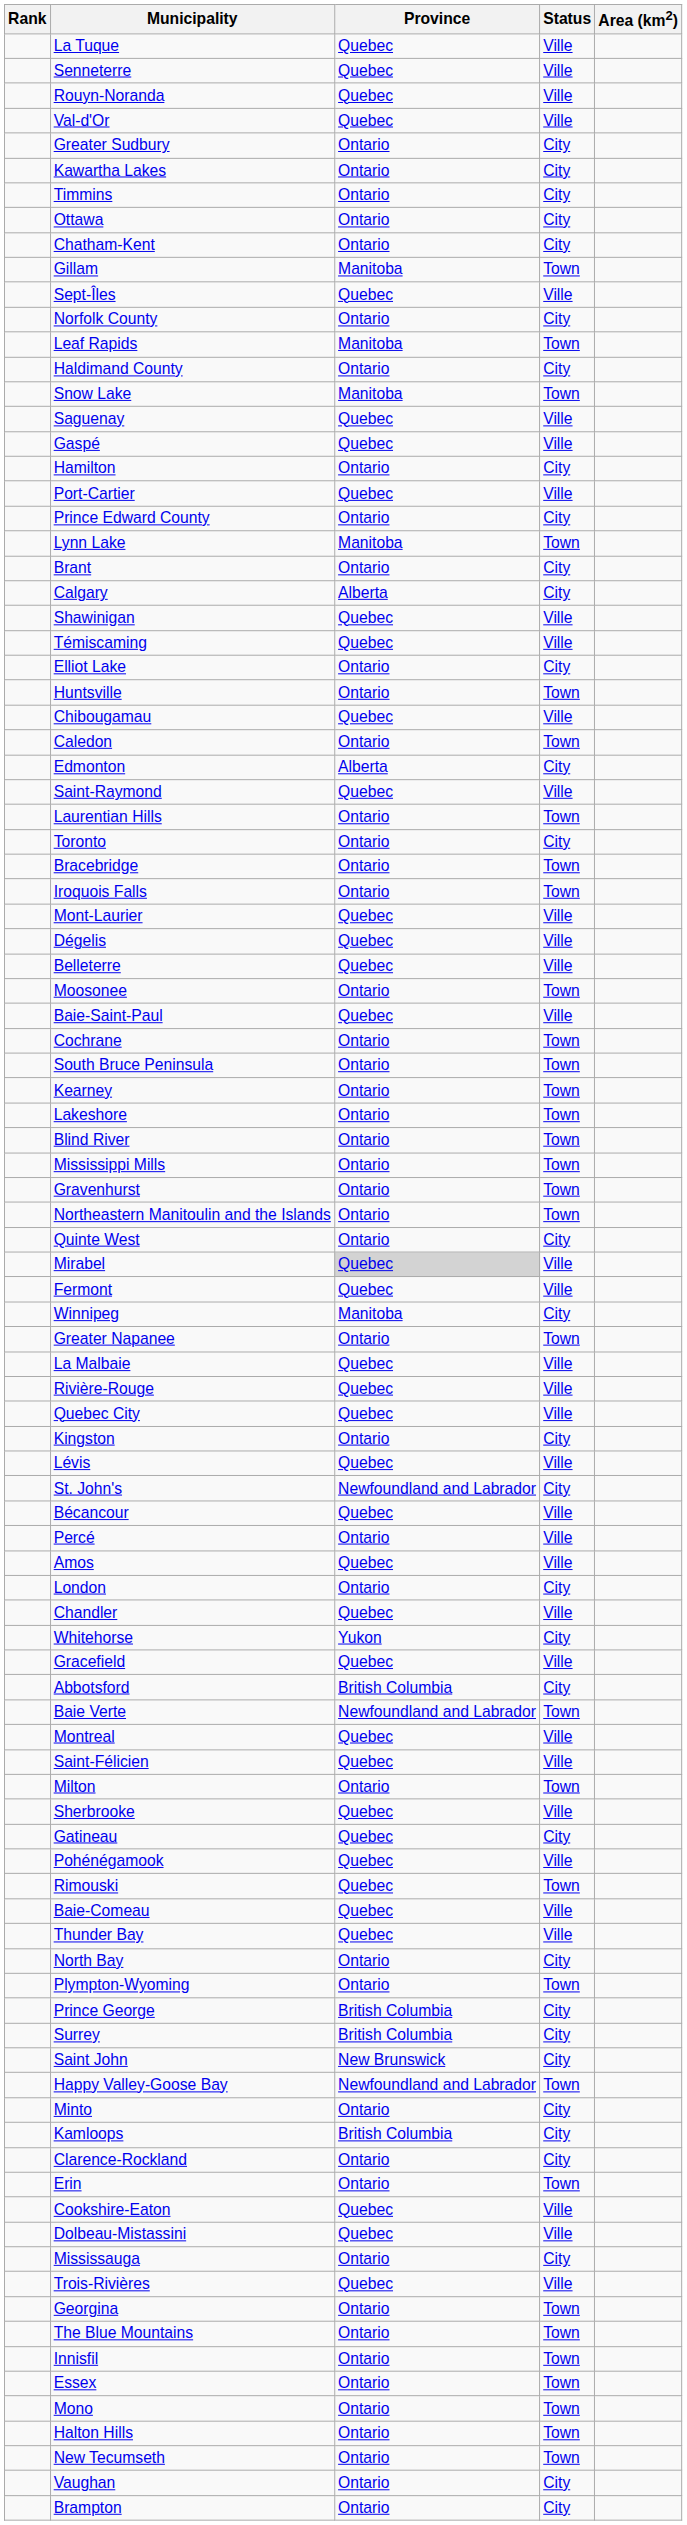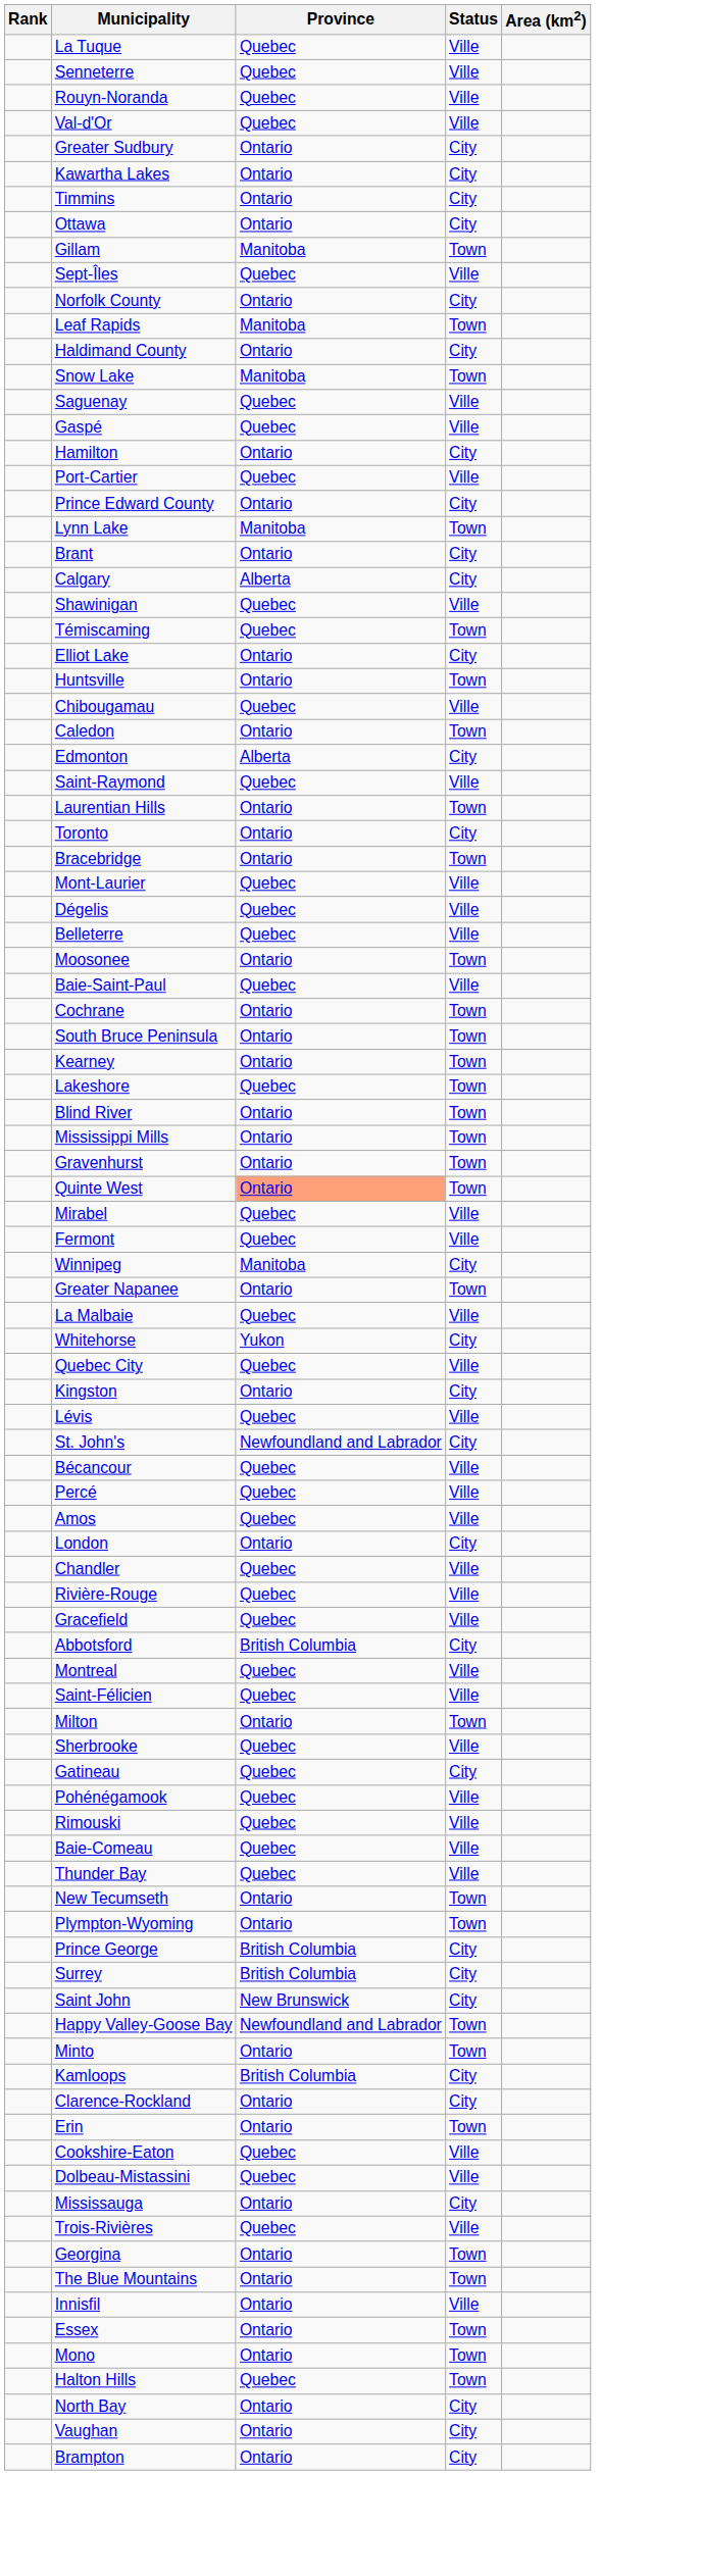 <table class="wikitable sortable" align="center">
 <tr>
 <th>Rank</th>
 <th>Municipality</th>
 <th>Province</th>
 <th>Status</th>
 <th>Area (km<sup>2</sup>)</th>
 </tr>
 <tr>
 <td align=center></td>
 <td><a href='#'>La Tuque</a></td>
 <td><a href='#'>Quebec</a></td>
 <td><a href='#'>Ville</a></td>
 <td align=center></td>
 </tr>
 <tr>
 <td align=center></td>
 <td><a href='#'>Senneterre</a></td>
 <td><a href='#'>Quebec</a></td>
 <td><a href='#'>Ville</a></td>
 <td align=center></td>
 </tr>
 <tr>
 <td align=center></td>
 <td><a href='#'>Rouyn-Noranda</a></td>
 <td><a href='#'>Quebec</a></td>
 <td><a href='#'>Ville</a></td>
 <td align=center></td>
 </tr>
 <tr>
 <td align=center></td>
 <td><a href='#'>Val-d'Or</a></td>
 <td><a href='#'>Quebec</a></td>
 <td><a href='#'>Ville</a></td>
 <td align=center></td>
 </tr>
 <tr>
 <td align=center></td>
 <td><a href='#'>Greater Sudbury</a></td>
 <td><a href='#'>Ontario</a></td>
 <td><a href='#'>City</a></td>
 <td align=center></td>
 </tr>
 <tr>
 <td align=center></td>
 <td><a href='#'>Kawartha Lakes</a></td>
 <td><a href='#'>Ontario</a></td>
 <td><a href='#'>City</a></td>
 <td align=center></td>
 </tr>
 <tr>
 <td align=center></td>
 <td><a href='#'>Timmins</a></td>
 <td><a href='#'>Ontario</a></td>
 <td><a href='#'>City</a></td>
 <td align=center></td>
 </tr>
 <tr>
 <td align=center></td>
 <td><a href='#'>Ottawa</a></td>
-<td><a href='#'>Ontario</a></td>
-<td><a href='#'>City</a></td>
-<td align=center></td>
-</tr>
-<tr>
-<td align=center></td>
-<td><a href='#'>Chatham-Kent</a></td>
 <td><a href='#'>Ontario</a></td>
 <td><a href='#'>City</a></td>
 <td align=center></td>
 </tr>
 <tr>
 <td align=center></td>
 <td><a href='#'>Gillam</a></td>
 <td><a href='#'>Manitoba</a></td>
 <td><a href='#'>Town</a></td>
 <td align=center></td>
 </tr>
 <tr>
 <td align=center></td>
 <td><a href='#'>Sept-Îles</a></td>
 <td><a href='#'>Quebec</a></td>
 <td><a href='#'>Ville</a></td>
 <td align=center></td>
 </tr>
 <tr>
 <td align=center></td>
 <td><a href='#'>Norfolk County</a></td>
 <td><a href='#'>Ontario</a></td>
 <td><a href='#'>City</a></td>
 <td align=center></td>
 </tr>
 <tr>
 <td align=center></td>
 <td><a href='#'>Leaf Rapids</a></td>
 <td><a href='#'>Manitoba</a></td>
 <td><a href='#'>Town</a></td>
 <td align=center></td>
 </tr>
 <tr>
 <td align=center></td>
 <td><a href='#'>Haldimand County</a></td>
 <td><a href='#'>Ontario</a></td>
 <td><a href='#'>City</a></td>
 <td align=center></td>
 </tr>
 <tr>
 <td align=center></td>
 <td><a href='#'>Snow Lake</a></td>
 <td><a href='#'>Manitoba</a></td>
 <td><a href='#'>Town</a></td>
 <td align=center></td>
 </tr>
 <tr>
 <td align=center></td>
 <td><a href='#'>Saguenay</a></td>
 <td><a href='#'>Quebec</a></td>
 <td><a href='#'>Ville</a></td>
 <td align=center></td>
 </tr>
 <tr>
 <td align=center></td>
 <td><a href='#'>Gaspé</a></td>
 <td><a href='#'>Quebec</a></td>
 <td><a href='#'>Ville</a></td>
 <td align=center></td>
 </tr>
 <tr>
 <td align=center></td>
 <td><a href='#'>Hamilton</a></td>
 <td><a href='#'>Ontario</a></td>
 <td><a href='#'>City</a></td>
 <td align=center></td>
 </tr>
 <tr>
 <td align=center></td>
 <td><a href='#'>Port-Cartier</a></td>
 <td><a href='#'>Quebec</a></td>
 <td><a href='#'>Ville</a></td>
 <td align=center></td>
 </tr>
 <tr>
 <td align=center></td>
 <td><a href='#'>Prince Edward County</a></td>
 <td><a href='#'>Ontario</a></td>
 <td><a href='#'>City</a></td>
 <td align=center></td>
 </tr>
 <tr>
 <td align=center></td>
 <td><a href='#'>Lynn Lake</a></td>
 <td><a href='#'>Manitoba</a></td>
 <td><a href='#'>Town</a></td>
 <td align=center></td>
 </tr>
 <tr>
 <td align=center></td>
 <td><a href='#'>Brant</a></td>
 <td><a href='#'>Ontario</a></td>
 <td><a href='#'>City</a></td>
 <td align=center></td>
 </tr>
 <tr>
 <td align=center></td>
 <td><a href='#'>Calgary</a></td>
 <td><a href='#'>Alberta</a></td>
 <td><a href='#'>City</a></td>
 <td align=center></td>
 </tr>
 <tr>
 <td align=center></td>
 <td><a href='#'>Shawinigan</a></td>
 <td><a href='#'>Quebec</a></td>
 <td><a href='#'>Ville</a></td>
 <td align=center></td>
 </tr>
 <tr>
 <td align=center></td>
 <td><a href='#'>Témiscaming</a></td>
 <td><a href='#'>Quebec</a></td>
-<td><a href='#'>Ville</a></td>
+<td><a href='#'>Town</a></td>
 <td align=center></td>
 </tr>
 <tr>
 <td align=center></td>
 <td><a href='#'>Elliot Lake</a></td>
 <td><a href='#'>Ontario</a></td>
 <td><a href='#'>City</a></td>
 <td align=center></td>
 </tr>
 <tr>
 <td align=center></td>
 <td><a href='#'>Huntsville</a></td>
 <td><a href='#'>Ontario</a></td>
 <td><a href='#'>Town</a></td>
 <td align=center></td>
 </tr>
 <tr>
 <td align=center></td>
 <td><a href='#'>Chibougamau</a></td>
 <td><a href='#'>Quebec</a></td>
 <td><a href='#'>Ville</a></td>
 <td align=center></td>
 </tr>
 <tr>
 <td align=center></td>
 <td><a href='#'>Caledon</a></td>
 <td><a href='#'>Ontario</a></td>
 <td><a href='#'>Town</a></td>
 <td align=center></td>
 </tr>
 <tr>
 <td align=center></td>
 <td><a href='#'>Edmonton</a></td>
 <td><a href='#'>Alberta</a></td>
 <td><a href='#'>City</a></td>
 <td align=center></td>
 </tr>
 <tr>
 <td align=center></td>
 <td><a href='#'>Saint-Raymond</a></td>
 <td><a href='#'>Quebec</a></td>
 <td><a href='#'>Ville</a></td>
 <td align=center></td>
 </tr>
 <tr>
 <td align=center></td>
 <td><a href='#'>Laurentian Hills</a></td>
 <td><a href='#'>Ontario</a></td>
 <td><a href='#'>Town</a></td>
 <td align=center></td>
 </tr>
 <tr>
 <td align=center></td>
 <td><a href='#'>Toronto</a></td>
 <td><a href='#'>Ontario</a></td>
 <td><a href='#'>City</a></td>
 <td align=center></td>
 </tr>
 <tr>
 <td align=center></td>
 <td><a href='#'>Bracebridge</a></td>
 <td><a href='#'>Ontario</a></td>
 <td><a href='#'>Town</a></td>
 <td align=center></td>
 </tr>
 <tr>
 <td align=center></td>
-<td><a href='#'>Iroquois Falls</a></td>
-<td><a href='#'>Ontario</a></td>
-<td><a href='#'>Town</a></td>
-<td align=center></td>
-</tr>
-<tr>
-<td align=center></td>
 <td><a href='#'>Mont-Laurier</a></td>
 <td><a href='#'>Quebec</a></td>
 <td><a href='#'>Ville</a></td>
 <td align=center></td>
 </tr>
 <tr>
 <td align=center></td>
 <td><a href='#'>Dégelis</a></td>
 <td><a href='#'>Quebec</a></td>
 <td><a href='#'>Ville</a></td>
 <td align=center></td>
 </tr>
 <tr>
 <td align=center></td>
 <td><a href='#'>Belleterre</a></td>
 <td><a href='#'>Quebec</a></td>
 <td><a href='#'>Ville</a></td>
 <td align=center></td>
 </tr>
 <tr>
 <td align=center></td>
 <td><a href='#'>Moosonee</a></td>
 <td><a href='#'>Ontario</a></td>
 <td><a href='#'>Town</a></td>
 <td align=center></td>
 </tr>
 <tr>
 <td align=center></td>
 <td><a href='#'>Baie-Saint-Paul</a></td>
 <td><a href='#'>Quebec</a></td>
 <td><a href='#'>Ville</a></td>
 <td align=center></td>
 </tr>
 <tr>
 <td align=center></td>
 <td><a href='#'>Cochrane</a></td>
 <td><a href='#'>Ontario</a></td>
 <td><a href='#'>Town</a></td>
 <td align=center></td>
 </tr>
 <tr>
 <td align=center></td>
 <td><a href='#'>South Bruce Peninsula</a></td>
 <td><a href='#'>Ontario</a></td>
 <td><a href='#'>Town</a></td>
 <td align=center></td>
 </tr>
 <tr>
 <td align=center></td>
 <td><a href='#'>Kearney</a></td>
 <td><a href='#'>Ontario</a></td>
 <td><a href='#'>Town</a></td>
 <td align=center></td>
 </tr>
 <tr>
 <td align=center></td>
 <td><a href='#'>Lakeshore</a></td>
-<td><a href='#'>Ontario</a></td>
+<td><a href='#'>Quebec</a></td>
 <td><a href='#'>Town</a></td>
 <td align=center></td>
 </tr>
 <tr>
 <td align=center></td>
 <td><a href='#'>Blind River</a></td>
 <td><a href='#'>Ontario</a></td>
 <td><a href='#'>Town</a></td>
 <td align=center></td>
 </tr>
 <tr>
 <td align=center></td>
 <td><a href='#'>Mississippi Mills</a></td>
 <td><a href='#'>Ontario</a></td>
 <td><a href='#'>Town</a></td>
 <td align=center></td>
 </tr>
 <tr>
 <td align=center></td>
 <td><a href='#'>Gravenhurst</a></td>
 <td><a href='#'>Ontario</a></td>
 <td><a href='#'>Town</a></td>
 <td align=center></td>
 </tr>
 <tr>
 <td align=center></td>
-<td><a href='#'>Northeastern Manitoulin and the Islands</a></td>
-<td><a href='#'>Ontario</a></td>
+<td><a href='#'>Quinte West</a></td>
+<td style="background: lightsalmon;"><a href='#'>Ontario</a></td>
 <td><a href='#'>Town</a></td>
 <td align=center></td>
 </tr>
 <tr>
 <td align=center></td>
-<td><a href='#'>Quinte West</a></td>
-<td><a href='#'>Ontario</a></td>
-<td><a href='#'>City</a></td>
-<td align=center></td>
-</tr>
-<tr>
-<td align=center></td>
 <td><a href='#'>Mirabel</a></td>
-<td style="background: lightgrey;"><a href='#'>Quebec</a></td>
+<td><a href='#'>Quebec</a></td>
 <td><a href='#'>Ville</a></td>
 <td align=center></td>
 </tr>
 <tr>
 <td align=center></td>
 <td><a href='#'>Fermont</a></td>
 <td><a href='#'>Quebec</a></td>
 <td><a href='#'>Ville</a></td>
 <td align=center></td>
 </tr>
 <tr>
 <td align=center></td>
 <td><a href='#'>Winnipeg</a></td>
 <td><a href='#'>Manitoba</a></td>
 <td><a href='#'>City</a></td>
 <td align=center></td>
 </tr>
 <tr>
 <td align=center></td>
 <td><a href='#'>Greater Napanee</a></td>
 <td><a href='#'>Ontario</a></td>
 <td><a href='#'>Town</a></td>
 <td align=center></td>
 </tr>
 <tr>
 <td align=center></td>
 <td><a href='#'>La Malbaie</a></td>
 <td><a href='#'>Quebec</a></td>
 <td><a href='#'>Ville</a></td>
 <td align=center></td>
 </tr>
 <tr>
 <td align=center></td>
-<td><a href='#'>Rivière-Rouge</a></td>
-<td><a href='#'>Quebec</a></td>
-<td><a href='#'>Ville</a></td>
+<td><a href='#'>Whitehorse</a></td>
+<td><a href='#'>Yukon</a></td>
+<td><a href='#'>City</a></td>
 <td align=center></td>
 </tr>
 <tr>
 <td align=center></td>
 <td><a href='#'>Quebec City</a></td>
 <td><a href='#'>Quebec</a></td>
 <td><a href='#'>Ville</a></td>
 <td align=center></td>
 </tr>
 <tr>
 <td align=center></td>
 <td><a href='#'>Kingston</a></td>
 <td><a href='#'>Ontario</a></td>
 <td><a href='#'>City</a></td>
 <td align=center></td>
 </tr>
 <tr>
 <td align=center></td>
 <td><a href='#'>Lévis</a></td>
 <td><a href='#'>Quebec</a></td>
 <td><a href='#'>Ville</a></td>
 <td align=center></td>
 </tr>
 <tr>
 <td align=center></td>
 <td><a href='#'>St. John's</a></td>
 <td><a href='#'>Newfoundland and Labrador</a></td>
 <td><a href='#'>City</a></td>
 <td align=center></td>
 </tr>
 <tr>
 <td align=center></td>
 <td><a href='#'>Bécancour</a></td>
 <td><a href='#'>Quebec</a></td>
 <td><a href='#'>Ville</a></td>
 <td align=center></td>
 </tr>
 <tr>
 <td align=center></td>
 <td><a href='#'>Percé</a></td>
-<td><a href='#'>Ontario</a></td>
+<td><a href='#'>Quebec</a></td>
 <td><a href='#'>Ville</a></td>
 <td align=center></td>
 </tr>
 <tr>
 <td align=center></td>
 <td><a href='#'>Amos</a></td>
 <td><a href='#'>Quebec</a></td>
 <td><a href='#'>Ville</a></td>
 <td align=center></td>
 </tr>
 <tr>
 <td align=center></td>
 <td><a href='#'>London</a></td>
 <td><a href='#'>Ontario</a></td>
 <td><a href='#'>City</a></td>
 <td align=center></td>
 </tr>
 <tr>
 <td align=center></td>
 <td><a href='#'>Chandler</a></td>
 <td><a href='#'>Quebec</a></td>
 <td><a href='#'>Ville</a></td>
 <td align=center></td>
 </tr>
 <tr>
 <td align=center></td>
-<td><a href='#'>Whitehorse</a></td>
-<td><a href='#'>Yukon</a></td>
-<td><a href='#'>City</a></td>
+<td><a href='#'>Rivière-Rouge</a></td>
+<td><a href='#'>Quebec</a></td>
+<td><a href='#'>Ville</a></td>
 <td align=center></td>
 </tr>
 <tr>
 <td align=center></td>
 <td><a href='#'>Gracefield</a></td>
 <td><a href='#'>Quebec</a></td>
 <td><a href='#'>Ville</a></td>
 <td align=center></td>
 </tr>
 <tr>
 <td align=center></td>
 <td><a href='#'>Abbotsford</a></td>
 <td><a href='#'>British Columbia</a></td>
 <td><a href='#'>City</a></td>
-<td align=center></td>
-</tr>
-<tr>
-<td align=center></td>
-<td><a href='#'>Baie Verte</a></td>
-<td><a href='#'>Newfoundland and Labrador</a></td>
-<td><a href='#'>Town</a></td>
 <td align=center></td>
 </tr>
 <tr>
 <td align=center></td>
 <td><a href='#'>Montreal</a></td>
 <td><a href='#'>Quebec</a></td>
 <td><a href='#'>Ville</a></td>
 <td align=center></td>
 </tr>
 <tr>
 <td align=center></td>
 <td><a href='#'>Saint-Félicien</a></td>
 <td><a href='#'>Quebec</a></td>
 <td><a href='#'>Ville</a></td>
 <td align=center></td>
 </tr>
 <tr>
 <td align=center></td>
 <td><a href='#'>Milton</a></td>
 <td><a href='#'>Ontario</a></td>
 <td><a href='#'>Town</a></td>
 <td align=center></td>
 </tr>
 <tr>
 <td align=center></td>
 <td><a href='#'>Sherbrooke</a></td>
 <td><a href='#'>Quebec</a></td>
 <td><a href='#'>Ville</a></td>
 <td align=center></td>
 </tr>
 <tr>
 <td align=center></td>
 <td><a href='#'>Gatineau</a></td>
 <td><a href='#'>Quebec</a></td>
 <td><a href='#'>City</a></td>
 <td align=center></td>
 </tr>
 <tr>
 <td align=center></td>
 <td><a href='#'>Pohénégamook</a></td>
 <td><a href='#'>Quebec</a></td>
 <td><a href='#'>Ville</a></td>
 <td align=center></td>
 </tr>
 <tr>
 <td align=center></td>
 <td><a href='#'>Rimouski</a></td>
 <td><a href='#'>Quebec</a></td>
-<td><a href='#'>Town</a></td>
+<td><a href='#'>Ville</a></td>
 <td align=center></td>
 </tr>
 <tr>
 <td align=center></td>
 <td><a href='#'>Baie-Comeau</a></td>
 <td><a href='#'>Quebec</a></td>
 <td><a href='#'>Ville</a></td>
 <td align=center></td>
 </tr>
 <tr>
 <td align=center></td>
 <td><a href='#'>Thunder Bay</a></td>
 <td><a href='#'>Quebec</a></td>
 <td><a href='#'>Ville</a></td>
 <td align=center></td>
 </tr>
 <tr>
 <td align=center></td>
-<td><a href='#'>North Bay</a></td>
+<td><a href='#'>New Tecumseth</a></td>
 <td><a href='#'>Ontario</a></td>
-<td><a href='#'>City</a></td>
+<td><a href='#'>Town</a></td>
 <td align=center></td>
 </tr>
 <tr>
 <td align=center></td>
 <td><a href='#'>Plympton-Wyoming</a></td>
 <td><a href='#'>Ontario</a></td>
 <td><a href='#'>Town</a></td>
 <td align=center></td>
 </tr>
 <tr>
 <td align=center></td>
 <td><a href='#'>Prince George</a></td>
 <td><a href='#'>British Columbia</a></td>
 <td><a href='#'>City</a></td>
 <td align=center></td>
 </tr>
 <tr>
 <td align=center></td>
 <td><a href='#'>Surrey</a></td>
 <td><a href='#'>British Columbia</a></td>
 <td><a href='#'>City</a></td>
 <td align=center></td>
 </tr>
 <tr>
 <td align=center></td>
 <td><a href='#'>Saint John</a></td>
 <td><a href='#'>New Brunswick</a></td>
 <td><a href='#'>City</a></td>
 <td align=center></td>
 </tr>
 <tr>
 <td align=center></td>
 <td><a href='#'>Happy Valley-Goose Bay</a></td>
 <td><a href='#'>Newfoundland and Labrador</a></td>
 <td><a href='#'>Town</a></td>
 <td align=center></td>
 </tr>
 <tr>
 <td align=center></td>
 <td><a href='#'>Minto</a></td>
 <td><a href='#'>Ontario</a></td>
-<td><a href='#'>City</a></td>
+<td><a href='#'>Town</a></td>
 <td align=center></td>
 </tr>
 <tr>
 <td align=center></td>
 <td><a href='#'>Kamloops</a></td>
 <td><a href='#'>British Columbia</a></td>
 <td><a href='#'>City</a></td>
 <td align=center></td>
 </tr>
 <tr>
 <td align=center></td>
 <td><a href='#'>Clarence-Rockland</a></td>
 <td><a href='#'>Ontario</a></td>
 <td><a href='#'>City</a></td>
 <td align=center></td>
 </tr>
 <tr>
 <td align=center></td>
 <td><a href='#'>Erin</a></td>
 <td><a href='#'>Ontario</a></td>
 <td><a href='#'>Town</a></td>
 <td align=center></td>
 </tr>
 <tr>
 <td align=center></td>
 <td><a href='#'>Cookshire-Eaton</a></td>
 <td><a href='#'>Quebec</a></td>
 <td><a href='#'>Ville</a></td>
 <td align=center></td>
 </tr>
 <tr>
 <td align=center></td>
 <td><a href='#'>Dolbeau-Mistassini</a></td>
 <td><a href='#'>Quebec</a></td>
 <td><a href='#'>Ville</a></td>
 <td align=center></td>
 </tr>
 <tr>
 <td align=center></td>
 <td><a href='#'>Mississauga</a></td>
 <td><a href='#'>Ontario</a></td>
 <td><a href='#'>City</a></td>
 <td align=center></td>
 </tr>
 <tr>
 <td align=center></td>
 <td><a href='#'>Trois-Rivières</a></td>
 <td><a href='#'>Quebec</a></td>
 <td><a href='#'>Ville</a></td>
 <td align=center></td>
 </tr>
 <tr>
 <td align=center></td>
 <td><a href='#'>Georgina</a></td>
 <td><a href='#'>Ontario</a></td>
 <td><a href='#'>Town</a></td>
 <td align=center></td>
 </tr>
 <tr>
 <td align=center></td>
 <td><a href='#'>The Blue Mountains</a></td>
 <td><a href='#'>Ontario</a></td>
 <td><a href='#'>Town</a></td>
 <td align=center></td>
 </tr>
 <tr>
 <td align=center></td>
 <td><a href='#'>Innisfil</a></td>
 <td><a href='#'>Ontario</a></td>
-<td><a href='#'>Town</a></td>
+<td><a href='#'>Ville</a></td>
 <td align=center></td>
 </tr>
 <tr>
 <td align=center></td>
 <td><a href='#'>Essex</a></td>
 <td><a href='#'>Ontario</a></td>
 <td><a href='#'>Town</a></td>
 <td align=center></td>
 </tr>
 <tr>
 <td align=center></td>
 <td><a href='#'>Mono</a></td>
 <td><a href='#'>Ontario</a></td>
 <td><a href='#'>Town</a></td>
 <td align=center></td>
 </tr>
 <tr>
 <td align=center></td>
 <td><a href='#'>Halton Hills</a></td>
-<td><a href='#'>Ontario</a></td>
+<td><a href='#'>Quebec</a></td>
 <td><a href='#'>Town</a></td>
 <td align=center></td>
 </tr>
 <tr>
 <td align=center></td>
-<td><a href='#'>New Tecumseth</a></td>
+<td><a href='#'>North Bay</a></td>
 <td><a href='#'>Ontario</a></td>
-<td><a href='#'>Town</a></td>
+<td><a href='#'>City</a></td>
 <td align=center></td>
 </tr>
 <tr>
 <td align=center></td>
 <td><a href='#'>Vaughan</a></td>
 <td><a href='#'>Ontario</a></td>
 <td><a href='#'>City</a></td>
 <td align=center></td>
 </tr>
 <tr>
 <td align=center></td>
 <td><a href='#'>Brampton</a></td>
 <td><a href='#'>Ontario</a></td>
 <td><a href='#'>City</a></td>
 <td align=center></td>
 </tr>
 </table>
